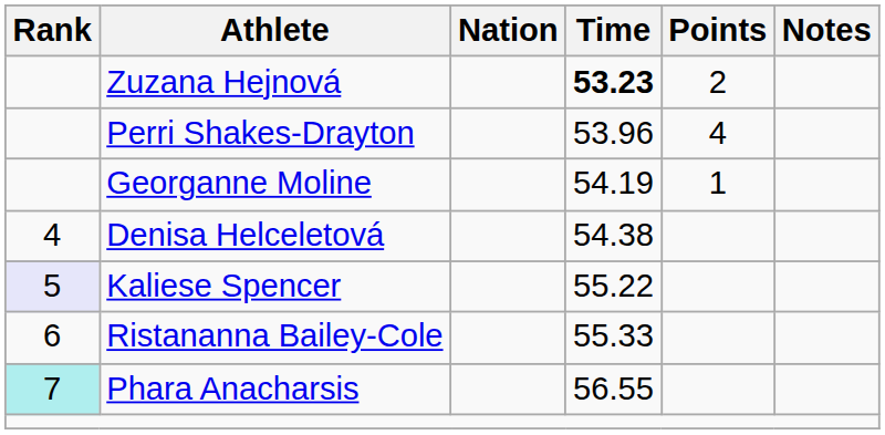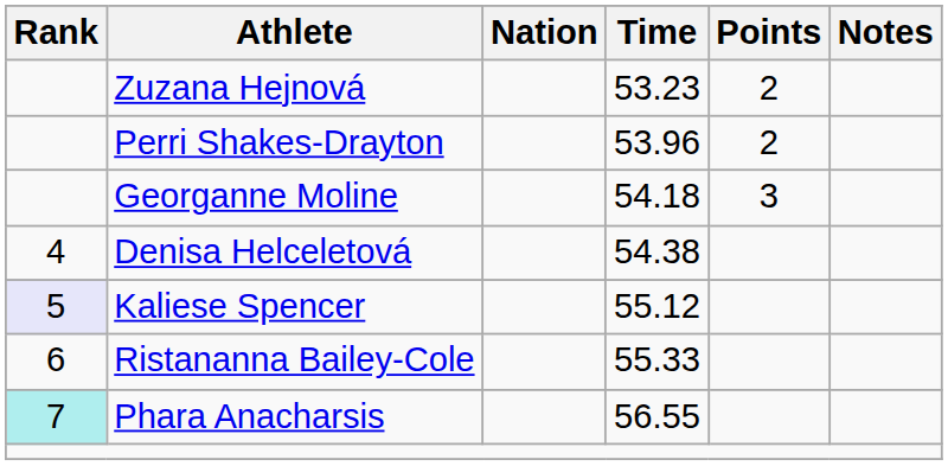 <table class="wikitable mw-datatable sortable" style="text-align:center;">
 <tr>
 <th>Rank</th>
 <th>Athlete</th>
 <th>Nation</th>
 <th>Time</th>
 <th>Points</th>
 <th>Notes</th>
 </tr>
 <tr>
 <td></td>
 <td align=left><a href='#'>Zuzana Hejnová</a></td>
 <td align=left></td>
-<td><strong>53.23</strong></td>
+<td>53.23</td>
 <td>2</td>
 <td><strong></strong></td>
 </tr>
 <tr>
 <td></td>
 <td align=left><a href='#'>Perri Shakes-Drayton</a></td>
 <td align=left></td>
 <td>53.96</td>
-<td>4</td>
+<td>2</td>
 <td></td>
 </tr>
 <tr>
 <td></td>
 <td align=left><a href='#'>Georganne Moline</a></td>
 <td align=left></td>
-<td>54.19</td>
-<td>1</td>
+<td>54.18</td>
+<td>3</td>
 <td></td>
 </tr>
 <tr>
 <td>4</td>
 <td align=left><a href='#'>Denisa Helceletová</a></td>
 <td align=left></td>
 <td>54.38</td>
 <td></td>
 <td></td>
 </tr>
 <tr>
 <td style="background: lavender;">5</td>
 <td align=left><a href='#'>Kaliese Spencer</a></td>
 <td align=left></td>
-<td>55.22</td>
+<td>55.12</td>
 <td></td>
 <td></td>
 </tr>
 <tr>
 <td>6</td>
 <td align=left><a href='#'>Ristananna Bailey-Cole</a></td>
 <td align=left></td>
 <td>55.33</td>
 <td></td>
 <td></td>
 </tr>
 <tr>
 <td style="background: paleturquoise;">7</td>
 <td align=left><a href='#'>Phara Anacharsis</a></td>
 <td align=left></td>
 <td>56.55</td>
 <td></td>
 <td></td>
 </tr>
 <tr class="sortbottom">
 <td colspan=6></td>
 </tr>
 </table>
